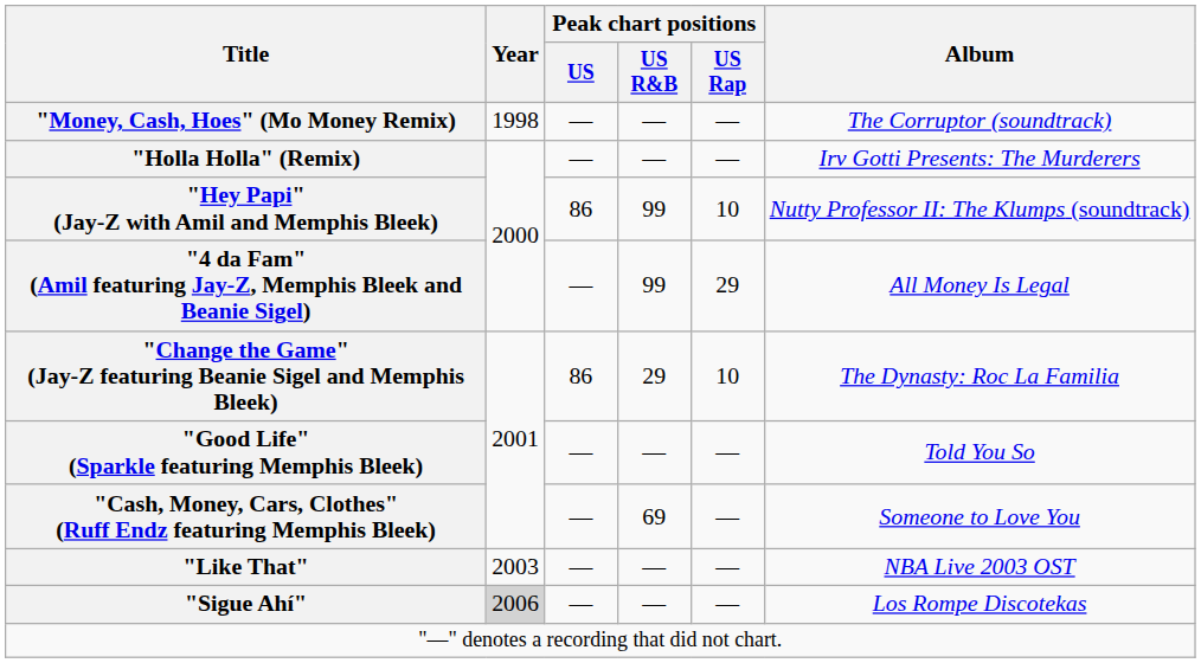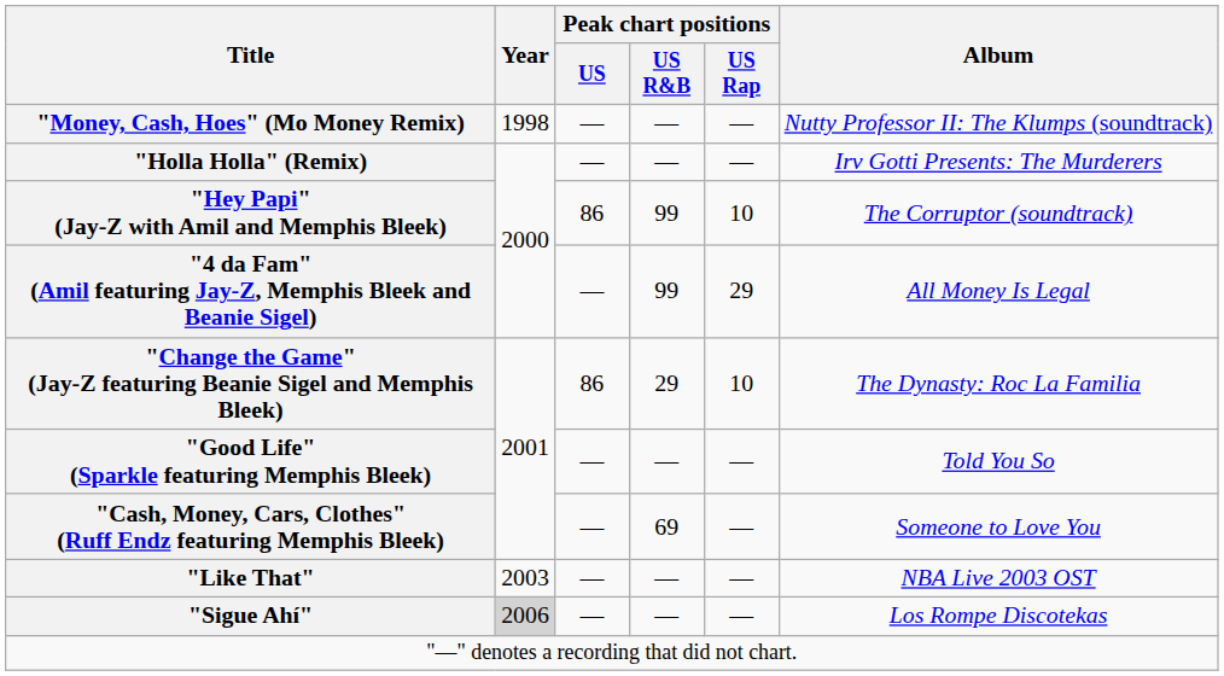 <table class="wikitable plainrowheaders" style="text-align:center;">
 <tr>
 <th scope="col" rowspan="2" style="width:20em;">Title</th>
 <th scope="col" rowspan="2">Year</th>
 <th scope="col" colspan="3">Peak chart positions</th>
 <th scope="col" rowspan="2">Album</th>
 </tr>
 <tr>
 <th style="width:3em;font-size:90%;"><a href='#'>US</a><br></th>
 <th style="width:3em;font-size:90%;"><a href='#'>US R&B</a><br></th>
 <th style="width:3em;font-size:90%;"><a href='#'>US Rap</a><br></th>
 </tr>
 <tr>
 <th scope="row">"<a href='#'>Money, Cash, Hoes</a>" (Mo Money Remix)<br></th>
 <td>1998</td>
 <td>—</td>
 <td>—</td>
 <td>—</td>
-<td><em><a href='#'>The Corruptor (soundtrack)</a></em></td>
+<td><a href='#'><em>Nutty Professor II: The Klumps</em> (soundtrack)</a></td>
 </tr>
 <tr>
 <th scope="row">"Holla Holla" (Remix)<br></th>
 <td rowspan="3">2000</td>
 <td>—</td>
 <td>—</td>
 <td>—</td>
 <td><em><a href='#'>Irv Gotti Presents: The Murderers</a></em></td>
 </tr>
 <tr>
 <th scope="row">"<a href='#'>Hey Papi</a>"<br><span>(Jay-Z with Amil and Memphis Bleek)</span></th>
 <td>86</td>
 <td>99</td>
 <td>10</td>
-<td><a href='#'><em>Nutty Professor II: The Klumps</em> (soundtrack)</a></td>
+<td><em><a href='#'>The Corruptor (soundtrack)</a></em></td>
 </tr>
 <tr>
 <th scope="row">"4 da Fam"<br><span>(<a href='#'>Amil</a> featuring <a href='#'>Jay-Z</a>, Memphis Bleek and <a href='#'>Beanie Sigel</a>)</span></th>
 <td>—</td>
 <td>99</td>
 <td>29</td>
 <td><em><a href='#'>All Money Is Legal</a></em></td>
 </tr>
 <tr>
 <th scope="row">"<a href='#'>Change the Game</a>"<br><span>(Jay-Z featuring Beanie Sigel and Memphis Bleek)</span></th>
 <td rowspan="3">2001</td>
 <td>86</td>
 <td>29</td>
 <td>10</td>
 <td><em><a href='#'>The Dynasty: Roc La Familia</a></em></td>
 </tr>
 <tr>
 <th scope="row">"Good Life"<br><span>(<a href='#'>Sparkle</a> featuring Memphis Bleek)</span></th>
 <td>—</td>
 <td>—</td>
 <td>—</td>
 <td><em><a href='#'>Told You So</a></em></td>
 </tr>
 <tr>
 <th scope="row">"Cash, Money, Cars, Clothes"<br><span>(<a href='#'>Ruff Endz</a> featuring Memphis Bleek)</span></th>
 <td>—</td>
 <td>69</td>
 <td>—</td>
 <td><em><a href='#'>Someone to Love You</a></em></td>
 </tr>
 <tr>
 <th scope="row">"Like That"<br></th>
 <td>2003</td>
 <td>—</td>
 <td>—</td>
 <td>—</td>
 <td><em><a href='#'>NBA Live 2003 OST</a></em></td>
 </tr>
 <tr>
 <th scope="row">"Sigue Ahí"<br></th>
 <td style="background: lightgrey;">2006</td>
 <td>—</td>
 <td>—</td>
 <td>—</td>
 <td><em><a href='#'>Los Rompe Discotekas</a></em></td>
 </tr>
 <tr>
 <td colspan="14" style="font-size:90%">"—" denotes a recording that did not chart.</td>
 </tr>
 </table>
